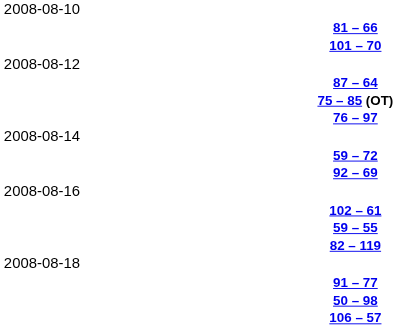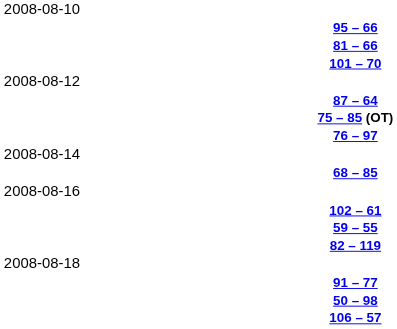 <table width=100% cellspacing=1>
 <tr>
 <th width=25%></th>
 <th width=10%></th>
 <th></th>
 </tr>
 <tr>
 <td>2008-08-10</td>
+</tr>
+<tr style=font-size:90%>
+<td align=right><strong></strong></td>
+<td align=center><strong><a href='#'>95 – 66</a></strong></td>
+<td><strong></strong></td>
 </tr>
 <tr style=font-size:90%>
 <td align=right><strong></strong></td>
 <td align=center><strong><a href='#'>81 – 66</a></strong></td>
 <td><strong></strong></td>
 </tr>
 <tr style=font-size:90%>
 <td align=right><strong></strong></td>
 <td align=center><strong><a href='#'>101 – 70</a></strong></td>
 <td><strong></strong></td>
 </tr>
 <tr>
 <td>2008-08-12</td>
 </tr>
 <tr style=font-size:90%>
 <td align=right><strong></strong></td>
 <td align=center><strong><a href='#'>87 – 64</a></strong></td>
 <td><strong></strong></td>
 </tr>
 <tr style=font-size:90%>
 <td align=right><strong></strong></td>
 <td align=center><strong><a href='#'>75 – 85</a> (OT)</strong></td>
 <td><strong></strong></td>
 </tr>
 <tr style=font-size:90%>
 <td align=right><strong></strong></td>
 <td align=center><strong><a href='#'>76 – 97</a></strong></td>
 <td><strong></strong></td>
 </tr>
 <tr>
 <td>2008-08-14</td>
 </tr>
 <tr style=font-size:90%>
 <td align=right><strong></strong></td>
-<td align=center><strong><a href='#'>59 – 72</a></strong></td>
-<td><strong></strong></td>
-</tr>
-<tr style=font-size:90%>
-<td align=right><strong></strong></td>
-<td align=center><strong><a href='#'>92 – 69</a></strong></td>
+<td align=center><strong><a href='#'>68 – 85</a></strong></td>
 <td><strong></strong></td>
 </tr>
 <tr>
 <td>2008-08-16</td>
 </tr>
 <tr style=font-size:90%>
 <td align=right><strong></strong></td>
 <td align=center><strong><a href='#'>102 – 61</a></strong></td>
 <td><strong></strong></td>
 </tr>
 <tr style=font-size:90%>
 <td align=right><strong></strong></td>
 <td align=center><strong><a href='#'>59 – 55</a></strong></td>
 <td><strong></strong></td>
 </tr>
 <tr style=font-size:90%>
 <td align=right><strong></strong></td>
 <td align=center><strong><a href='#'>82 – 119</a></strong></td>
 <td><strong></strong></td>
 </tr>
 <tr>
 <td>2008-08-18</td>
 </tr>
 <tr style=font-size:90%>
 <td align=right><strong></strong></td>
 <td align=center><strong><a href='#'>91 – 77</a></strong></td>
 <td><strong></strong></td>
 </tr>
 <tr style=font-size:90%>
 <td align=right><strong></strong></td>
 <td align=center><strong><a href='#'>50 – 98</a></strong></td>
 <td><strong></strong></td>
 </tr>
 <tr style=font-size:90%>
 <td align=right><strong></strong></td>
 <td align=center><strong><a href='#'>106 – 57</a></strong></td>
 <td><strong></strong></td>
 </tr>
 </table>
